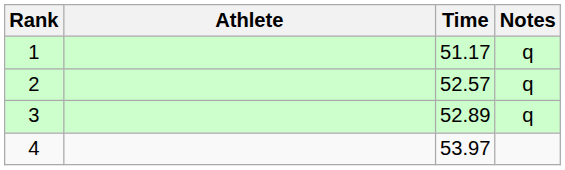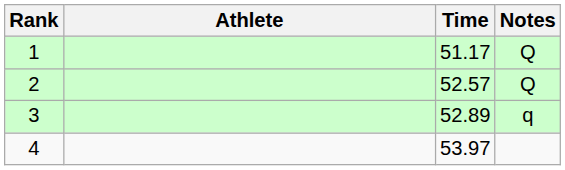 <table class="wikitable" style="text-align:center">
 <tr>
 <th>Rank</th>
 <th Style="width:18em">Athlete</th>
 <th>Time</th>
 <th>Notes</th>
 </tr>
 <tr style="background:#cfc">
 <td>1</td>
 <td style="text-align:left"></td>
 <td>51.17</td>
-<td>q</td>
+<td>Q</td>
 </tr>
 <tr style="background:#cfc">
 <td>2</td>
 <td style="text-align:left"></td>
 <td>52.57</td>
-<td>q</td>
+<td>Q</td>
 </tr>
 <tr style="background:#cfc">
 <td>3</td>
 <td style="text-align:left"></td>
 <td>52.89</td>
 <td>q</td>
 </tr>
 <tr>
 <td>4</td>
 <td style="text-align:left"></td>
 <td>53.97</td>
 <td></td>
 </tr>
 </table>
